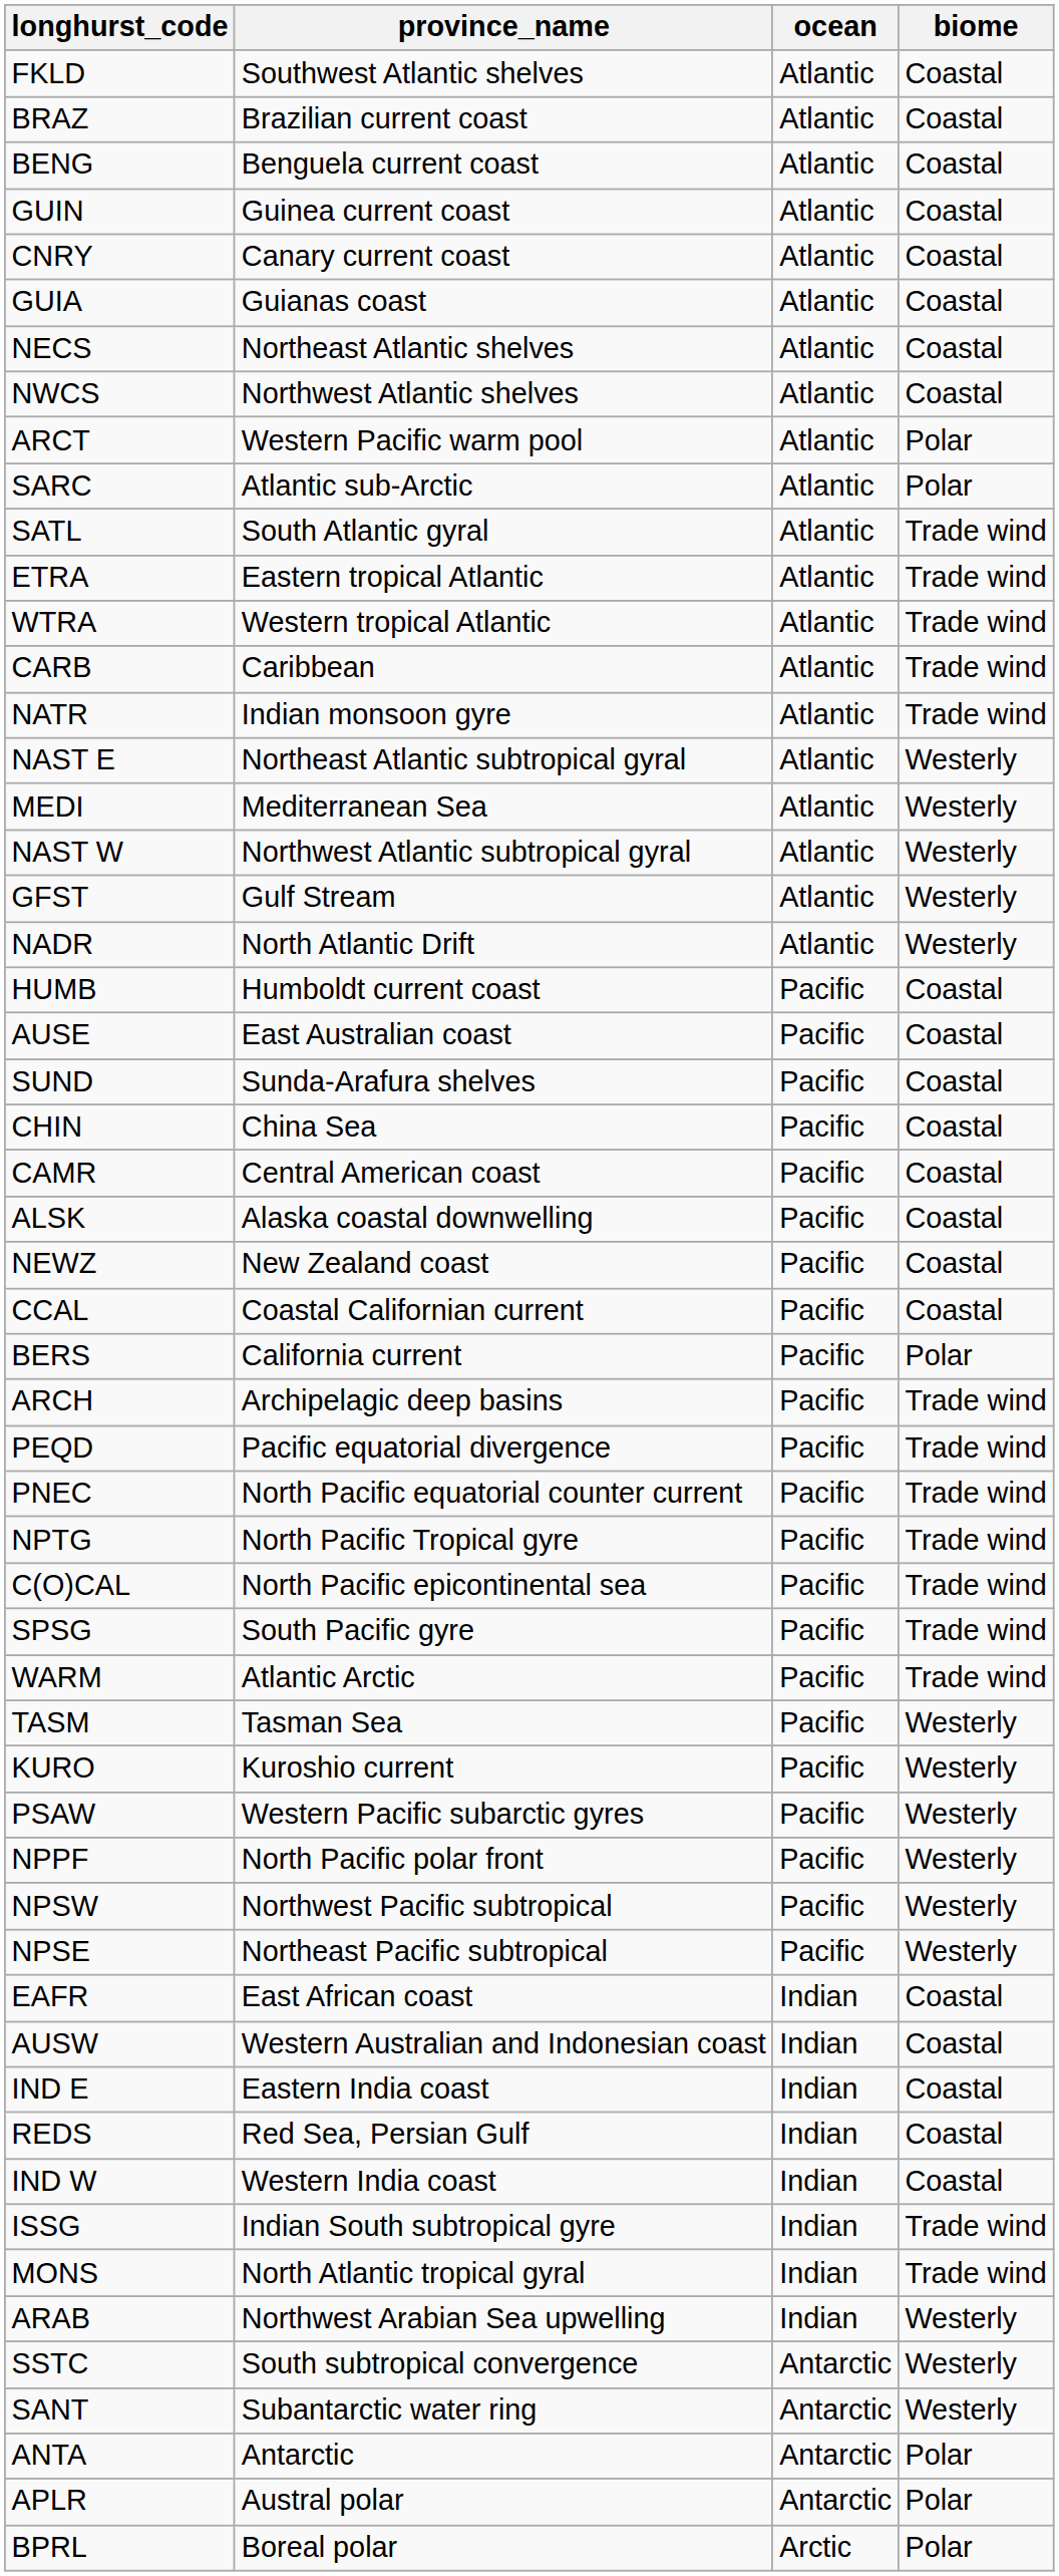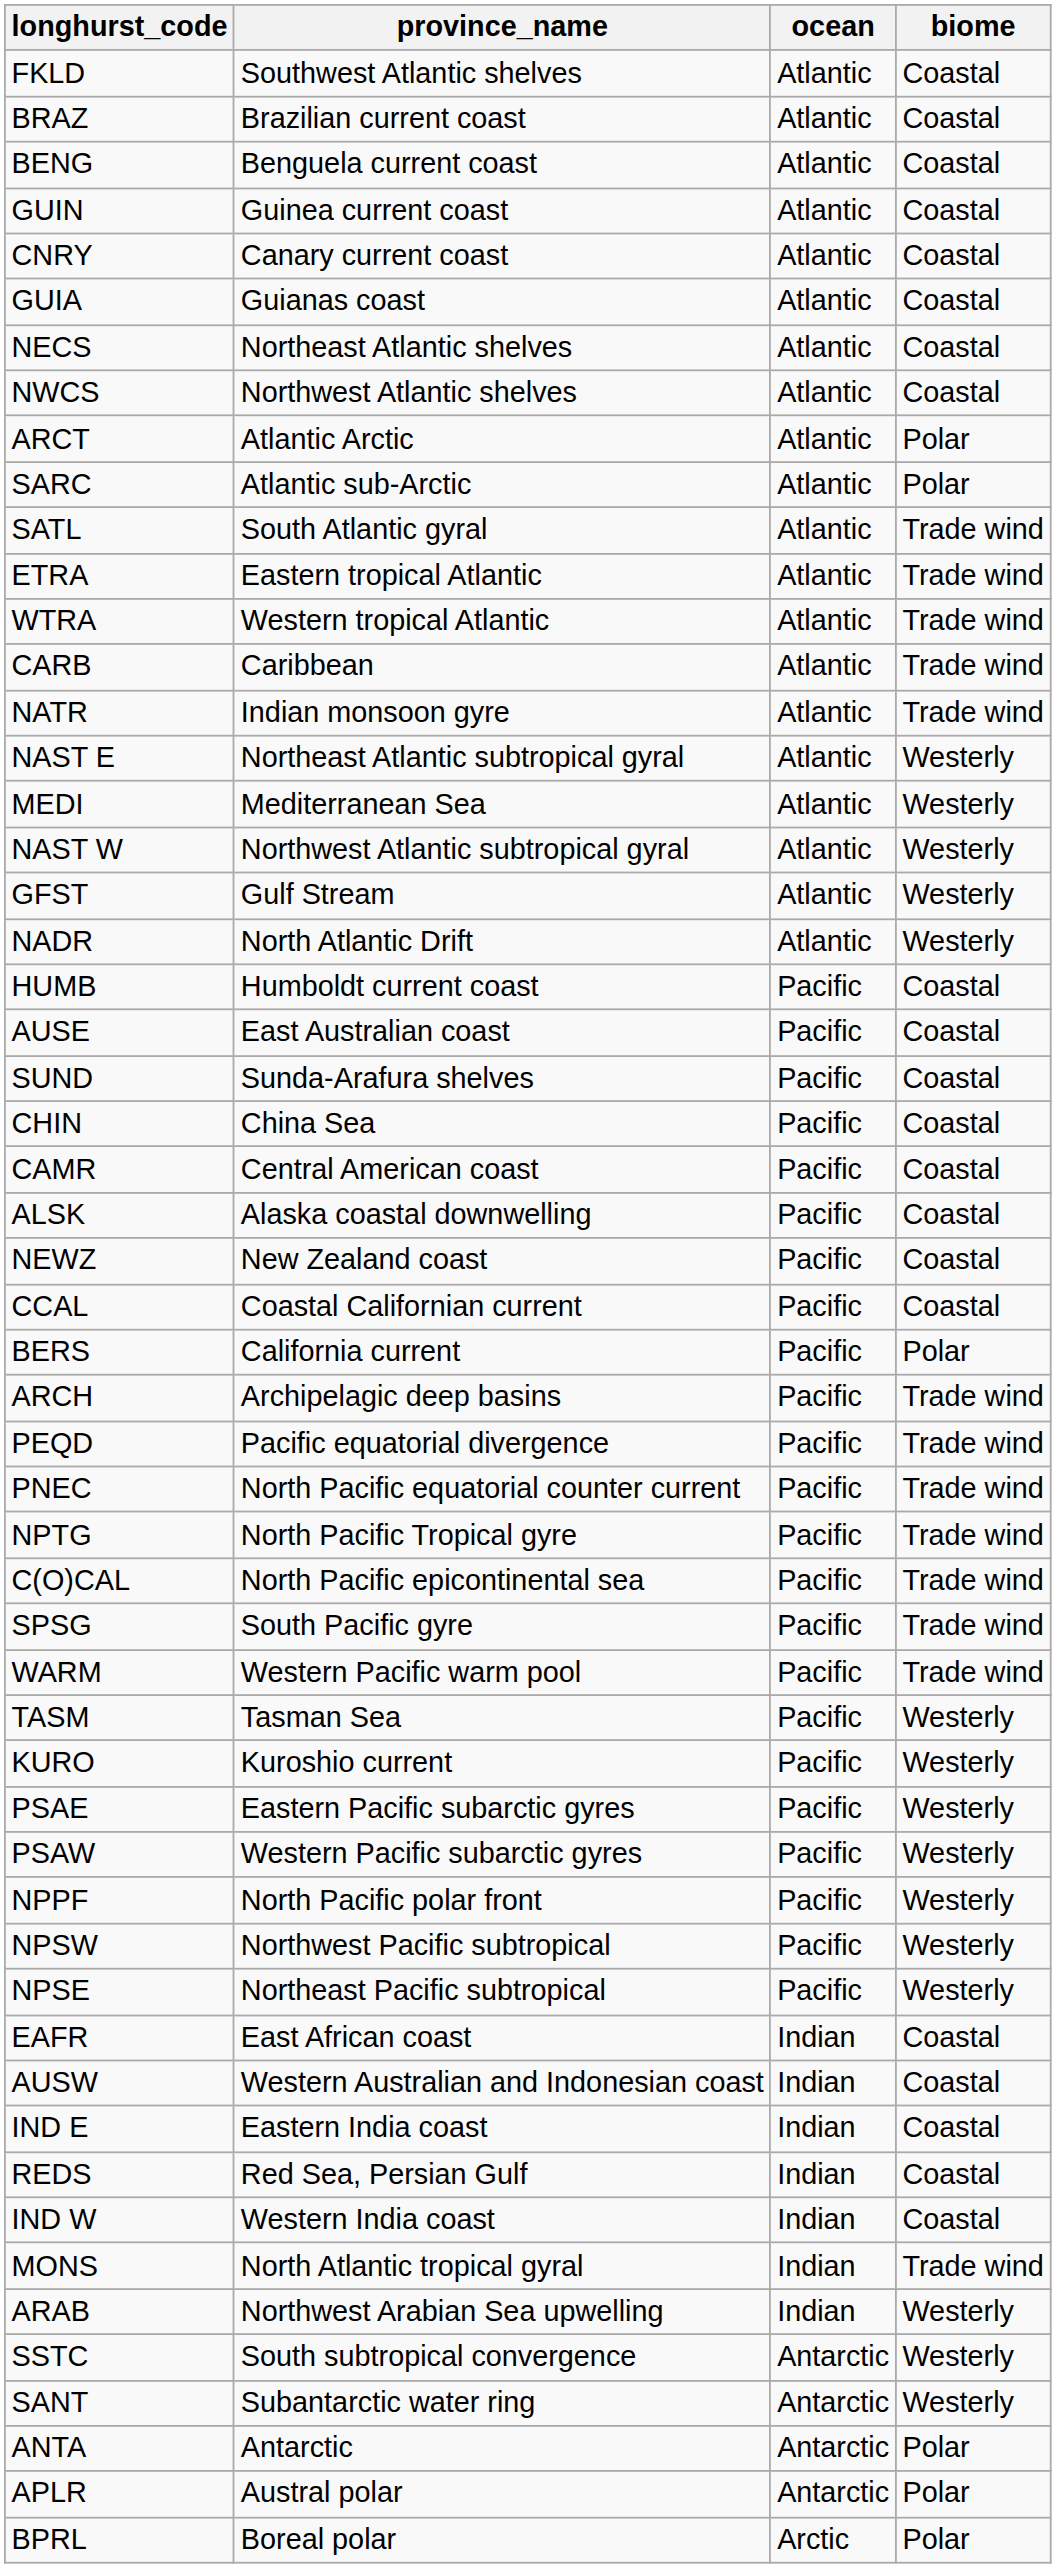 <table class="wikitable sortable">
 <tr>
 <th>longhurst_code</th>
 <th>province_name</th>
 <th>ocean</th>
 <th>biome</th>
 </tr>
 <tr>
 <td>FKLD</td>
 <td>Southwest Atlantic shelves</td>
 <td>Atlantic</td>
 <td>Coastal</td>
 </tr>
 <tr>
 <td>BRAZ</td>
 <td>Brazilian current coast</td>
 <td>Atlantic</td>
 <td>Coastal</td>
 </tr>
 <tr>
 <td>BENG</td>
 <td>Benguela current coast</td>
 <td>Atlantic</td>
 <td>Coastal</td>
 </tr>
 <tr>
 <td>GUIN</td>
 <td>Guinea current coast</td>
 <td>Atlantic</td>
 <td>Coastal</td>
 </tr>
 <tr>
 <td>CNRY</td>
 <td>Canary current coast</td>
 <td>Atlantic</td>
 <td>Coastal</td>
 </tr>
 <tr>
 <td>GUIA</td>
 <td>Guianas coast</td>
 <td>Atlantic</td>
 <td>Coastal</td>
 </tr>
 <tr>
 <td>NECS</td>
 <td>Northeast Atlantic shelves</td>
 <td>Atlantic</td>
 <td>Coastal</td>
 </tr>
 <tr>
 <td>NWCS</td>
 <td>Northwest Atlantic shelves</td>
 <td>Atlantic</td>
 <td>Coastal</td>
 </tr>
 <tr>
 <td>ARCT</td>
-<td>Western Pacific warm pool</td>
+<td>Atlantic Arctic</td>
 <td>Atlantic</td>
 <td>Polar</td>
 </tr>
 <tr>
 <td>SARC</td>
 <td>Atlantic sub-Arctic</td>
 <td>Atlantic</td>
 <td>Polar</td>
 </tr>
 <tr>
 <td>SATL</td>
 <td>South Atlantic gyral</td>
 <td>Atlantic</td>
 <td>Trade wind</td>
 </tr>
 <tr>
 <td>ETRA</td>
 <td>Eastern tropical Atlantic</td>
 <td>Atlantic</td>
 <td>Trade wind</td>
 </tr>
 <tr>
 <td>WTRA</td>
 <td>Western tropical Atlantic</td>
 <td>Atlantic</td>
 <td>Trade wind</td>
 </tr>
 <tr>
 <td>CARB</td>
 <td>Caribbean</td>
 <td>Atlantic</td>
 <td>Trade wind</td>
 </tr>
 <tr>
 <td>NATR</td>
 <td>Indian monsoon gyre</td>
 <td>Atlantic</td>
 <td>Trade wind</td>
 </tr>
 <tr>
 <td>NAST E</td>
 <td>Northeast Atlantic subtropical gyral</td>
 <td>Atlantic</td>
 <td>Westerly</td>
 </tr>
 <tr>
 <td>MEDI</td>
 <td>Mediterranean Sea</td>
 <td>Atlantic</td>
 <td>Westerly</td>
 </tr>
 <tr>
 <td>NAST W</td>
 <td>Northwest Atlantic subtropical gyral</td>
 <td>Atlantic</td>
 <td>Westerly</td>
 </tr>
 <tr>
 <td>GFST</td>
 <td>Gulf Stream</td>
 <td>Atlantic</td>
 <td>Westerly</td>
 </tr>
 <tr>
 <td>NADR</td>
 <td>North Atlantic Drift</td>
 <td>Atlantic</td>
 <td>Westerly</td>
 </tr>
 <tr>
 <td>HUMB</td>
 <td>Humboldt current coast</td>
 <td>Pacific</td>
 <td>Coastal</td>
 </tr>
 <tr>
 <td>AUSE</td>
 <td>East Australian coast</td>
 <td>Pacific</td>
 <td>Coastal</td>
 </tr>
 <tr>
 <td>SUND</td>
 <td>Sunda-Arafura shelves</td>
 <td>Pacific</td>
 <td>Coastal</td>
 </tr>
 <tr>
 <td>CHIN</td>
 <td>China Sea</td>
 <td>Pacific</td>
 <td>Coastal</td>
 </tr>
 <tr>
 <td>CAMR</td>
 <td>Central American coast</td>
 <td>Pacific</td>
 <td>Coastal</td>
 </tr>
 <tr>
 <td>ALSK</td>
 <td>Alaska coastal downwelling</td>
 <td>Pacific</td>
 <td>Coastal</td>
 </tr>
 <tr>
 <td>NEWZ</td>
 <td>New Zealand coast</td>
 <td>Pacific</td>
 <td>Coastal</td>
 </tr>
 <tr>
 <td>CCAL</td>
 <td>Coastal Californian current</td>
 <td>Pacific</td>
 <td>Coastal</td>
 </tr>
 <tr>
 <td>BERS</td>
 <td>California current</td>
 <td>Pacific</td>
 <td>Polar</td>
 </tr>
 <tr>
 <td>ARCH</td>
 <td>Archipelagic deep basins</td>
 <td>Pacific</td>
 <td>Trade wind</td>
 </tr>
 <tr>
 <td>PEQD</td>
 <td>Pacific equatorial divergence</td>
 <td>Pacific</td>
 <td>Trade wind</td>
 </tr>
 <tr>
 <td>PNEC</td>
 <td>North Pacific equatorial counter current</td>
 <td>Pacific</td>
 <td>Trade wind</td>
 </tr>
 <tr>
 <td>NPTG</td>
 <td>North Pacific Tropical gyre</td>
 <td>Pacific</td>
 <td>Trade wind</td>
 </tr>
 <tr>
 <td>C(O)CAL</td>
 <td>North Pacific epicontinental sea</td>
 <td>Pacific</td>
 <td>Trade wind</td>
 </tr>
 <tr>
 <td>SPSG</td>
 <td>South Pacific gyre</td>
 <td>Pacific</td>
 <td>Trade wind</td>
 </tr>
 <tr>
 <td>WARM</td>
-<td>Atlantic Arctic</td>
+<td>Western Pacific warm pool</td>
 <td>Pacific</td>
 <td>Trade wind</td>
 </tr>
 <tr>
 <td>TASM</td>
 <td>Tasman Sea</td>
 <td>Pacific</td>
 <td>Westerly</td>
 </tr>
 <tr>
 <td>KURO</td>
 <td>Kuroshio current</td>
+<td>Pacific</td>
+<td>Westerly</td>
+</tr>
+<tr>
+<td>PSAE</td>
+<td>Eastern Pacific subarctic gyres</td>
 <td>Pacific</td>
 <td>Westerly</td>
 </tr>
 <tr>
 <td>PSAW</td>
 <td>Western Pacific subarctic gyres</td>
 <td>Pacific</td>
 <td>Westerly</td>
 </tr>
 <tr>
 <td>NPPF</td>
 <td>North Pacific polar front</td>
 <td>Pacific</td>
 <td>Westerly</td>
 </tr>
 <tr>
 <td>NPSW</td>
 <td>Northwest Pacific subtropical</td>
 <td>Pacific</td>
 <td>Westerly</td>
 </tr>
 <tr>
 <td>NPSE</td>
 <td>Northeast Pacific subtropical</td>
 <td>Pacific</td>
 <td>Westerly</td>
 </tr>
 <tr>
 <td>EAFR</td>
 <td>East African coast</td>
 <td>Indian</td>
 <td>Coastal</td>
 </tr>
 <tr>
 <td>AUSW</td>
 <td>Western Australian and Indonesian coast</td>
 <td>Indian</td>
 <td>Coastal</td>
 </tr>
 <tr>
 <td>IND E</td>
 <td>Eastern India coast</td>
 <td>Indian</td>
 <td>Coastal</td>
 </tr>
 <tr>
 <td>REDS</td>
 <td>Red Sea, Persian Gulf</td>
 <td>Indian</td>
 <td>Coastal</td>
 </tr>
 <tr>
 <td>IND W</td>
 <td>Western India coast</td>
 <td>Indian</td>
 <td>Coastal</td>
 </tr>
 <tr>
-<td>ISSG</td>
-<td>Indian South subtropical gyre</td>
-<td>Indian</td>
-<td>Trade wind</td>
-</tr>
-<tr>
 <td>MONS</td>
 <td>North Atlantic tropical gyral</td>
 <td>Indian</td>
 <td>Trade wind</td>
 </tr>
 <tr>
 <td>ARAB</td>
 <td>Northwest Arabian Sea upwelling</td>
 <td>Indian</td>
 <td>Westerly</td>
 </tr>
 <tr>
 <td>SSTC</td>
 <td>South subtropical convergence</td>
 <td>Antarctic</td>
 <td>Westerly</td>
 </tr>
 <tr>
 <td>SANT</td>
 <td>Subantarctic water ring</td>
 <td>Antarctic</td>
 <td>Westerly</td>
 </tr>
 <tr>
 <td>ANTA</td>
 <td>Antarctic</td>
 <td>Antarctic</td>
 <td>Polar</td>
 </tr>
 <tr>
 <td>APLR</td>
 <td>Austral polar</td>
 <td>Antarctic</td>
 <td>Polar</td>
 </tr>
 <tr>
 <td>BPRL</td>
 <td>Boreal polar</td>
 <td>Arctic</td>
 <td>Polar</td>
 </tr>
 </table>
